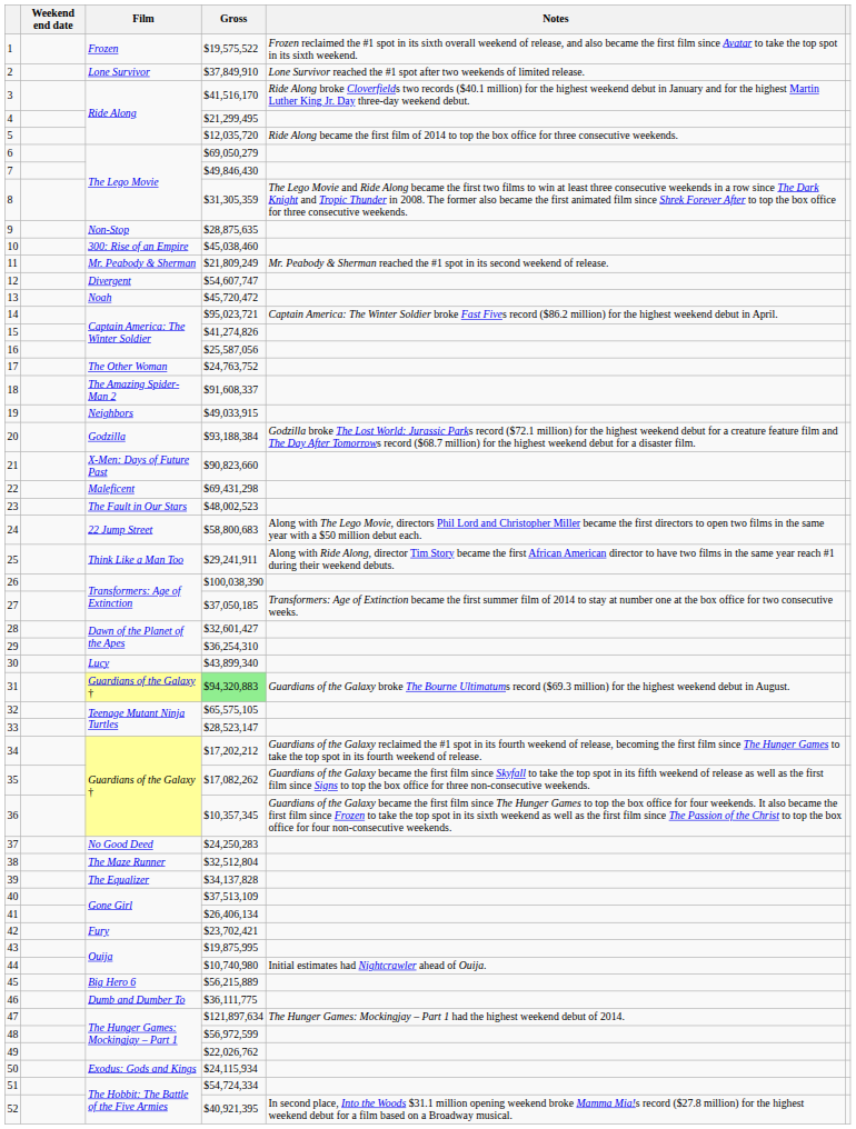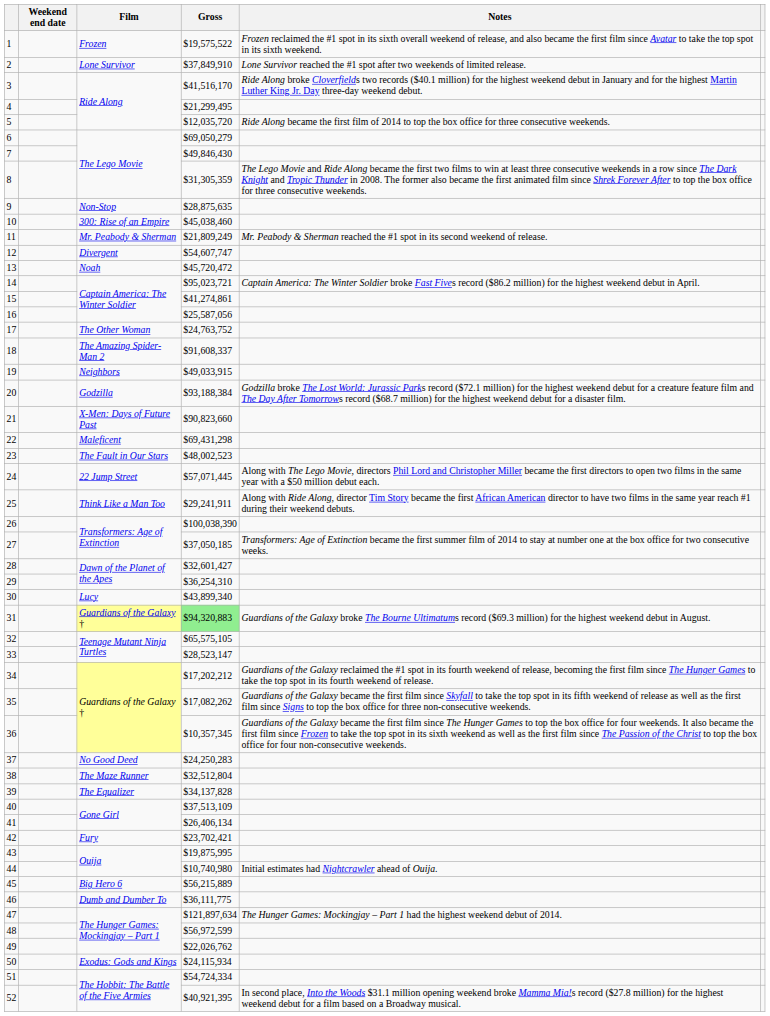 <table class="wikitable sortable">
 <tr>
 <th></th>
 <th>Weekend end date</th>
 <th>Film</th>
 <th>Gross</th>
 <th>Notes</th>
 <th class="unsortable"></th>
 </tr>
 <tr>
 <td>1</td>
 <td></td>
 <td><em><a href='#'>Frozen</a></em></td>
 <td>$19,575,522</td>
 <td><em>Frozen</em> reclaimed the #1 spot in its sixth overall weekend of release, and also became the first film since <em><a href='#'>Avatar</a></em> to take the top spot in its sixth weekend.</td>
 <td></td>
 </tr>
 <tr>
 <td>2</td>
 <td></td>
 <td><em><a href='#'>Lone Survivor</a></em></td>
 <td>$37,849,910</td>
 <td><em>Lone Survivor</em> reached the #1 spot after two weekends of limited release.</td>
 <td></td>
 </tr>
 <tr>
 <td>3</td>
 <td></td>
 <td rowspan="3"><em><a href='#'>Ride Along</a></em></td>
 <td>$41,516,170</td>
 <td><em>Ride Along</em> broke <em><a href='#'>Cloverfield</a></em>s two records ($40.1 million) for the highest weekend debut in January and for the highest <a href='#'>Martin Luther King Jr. Day</a> three-day weekend debut.</td>
 <td></td>
 </tr>
 <tr>
 <td>4</td>
 <td></td>
 <td>$21,299,495</td>
 <td></td>
 <td></td>
 </tr>
 <tr>
 <td>5</td>
 <td></td>
 <td>$12,035,720</td>
 <td><em>Ride Along</em> became the first film of 2014 to top the box office for three consecutive weekends.</td>
 <td></td>
 </tr>
 <tr>
 <td>6</td>
 <td></td>
 <td rowspan="3"><em><a href='#'>The Lego Movie</a></em></td>
 <td>$69,050,279</td>
 <td></td>
 <td></td>
 </tr>
 <tr>
 <td>7</td>
 <td></td>
 <td>$49,846,430</td>
 <td></td>
 <td></td>
 </tr>
 <tr>
 <td>8</td>
 <td></td>
 <td>$31,305,359</td>
 <td><em>The Lego Movie</em> and <em>Ride Along</em> became the first two films to win at least three consecutive weekends in a row since <em><a href='#'>The Dark Knight</a></em> and <em><a href='#'>Tropic Thunder</a></em> in 2008. The former also became the first animated film since <em><a href='#'>Shrek Forever After</a></em> to top the box office for three consecutive weekends.</td>
 <td></td>
 </tr>
 <tr>
 <td>9</td>
 <td></td>
 <td><em><a href='#'>Non-Stop</a></em></td>
 <td>$28,875,635</td>
 <td></td>
 <td></td>
 </tr>
 <tr>
 <td>10</td>
 <td></td>
 <td><em><a href='#'>300: Rise of an Empire</a></em></td>
 <td>$45,038,460</td>
 <td></td>
 <td></td>
 </tr>
 <tr>
 <td>11</td>
 <td></td>
 <td><em><a href='#'>Mr. Peabody & Sherman</a></em></td>
 <td>$21,809,249</td>
 <td><em>Mr. Peabody & Sherman</em> reached the #1 spot in its second weekend of release.</td>
 <td></td>
 </tr>
 <tr>
 <td>12</td>
 <td></td>
 <td><em><a href='#'>Divergent</a></em></td>
 <td>$54,607,747</td>
 <td></td>
 <td></td>
 </tr>
 <tr>
 <td>13</td>
 <td></td>
 <td><em><a href='#'>Noah</a></em></td>
 <td>$45,720,472</td>
 <td></td>
 <td></td>
 </tr>
 <tr>
 <td>14</td>
 <td></td>
 <td rowspan="3"><em><a href='#'>Captain America: The Winter Soldier</a></em></td>
 <td>$95,023,721</td>
 <td><em>Captain America: The Winter Soldier</em> broke <em><a href='#'>Fast Five</a></em>s record ($86.2 million) for the highest weekend debut in April.</td>
 <td></td>
 </tr>
 <tr>
 <td>15</td>
 <td></td>
-<td>$41,274,826</td>
+<td>$41,274,861</td>
 <td></td>
 <td></td>
 </tr>
 <tr>
 <td>16</td>
 <td></td>
 <td>$25,587,056</td>
 <td></td>
 <td></td>
 </tr>
 <tr>
 <td>17</td>
 <td></td>
 <td><em><a href='#'>The Other Woman</a></em></td>
 <td>$24,763,752</td>
 <td></td>
 <td></td>
 </tr>
 <tr>
 <td>18</td>
 <td></td>
 <td><em><a href='#'>The Amazing Spider-Man 2</a></em></td>
 <td>$91,608,337</td>
 <td></td>
 <td></td>
 </tr>
 <tr>
 <td>19</td>
 <td></td>
 <td><em><a href='#'>Neighbors</a></em></td>
 <td>$49,033,915</td>
 <td></td>
 <td></td>
 </tr>
 <tr>
 <td>20</td>
 <td></td>
 <td><em><a href='#'>Godzilla</a></em></td>
 <td>$93,188,384</td>
 <td><em>Godzilla</em> broke <em><a href='#'>The Lost World: Jurassic Park</a></em>s record ($72.1 million) for the highest weekend debut for a creature feature film and <em><a href='#'>The Day After Tomorrow</a></em>s record ($68.7 million) for the highest weekend debut for a disaster film.</td>
 <td></td>
 </tr>
 <tr>
 <td>21</td>
 <td></td>
 <td><em><a href='#'>X-Men: Days of Future Past</a></em></td>
 <td>$90,823,660</td>
 <td></td>
 <td></td>
 </tr>
 <tr>
 <td>22</td>
 <td></td>
 <td><em><a href='#'>Maleficent</a></em></td>
 <td>$69,431,298</td>
 <td></td>
 <td></td>
 </tr>
 <tr>
 <td>23</td>
 <td></td>
 <td><em><a href='#'>The Fault in Our Stars</a></em></td>
 <td>$48,002,523</td>
 <td></td>
 <td></td>
 </tr>
 <tr>
 <td>24</td>
 <td></td>
 <td><em><a href='#'>22 Jump Street</a></em></td>
-<td>$58,800,683</td>
+<td>$57,071,445</td>
 <td>Along with <em>The Lego Movie</em>, directors <a href='#'>Phil Lord and Christopher Miller</a> became the first directors to open two films in the same year with a $50 million debut each.</td>
 <td></td>
 </tr>
 <tr>
 <td>25</td>
 <td></td>
 <td><em><a href='#'>Think Like a Man Too</a></em></td>
 <td>$29,241,911</td>
 <td>Along with <em>Ride Along</em>, director <a href='#'>Tim Story</a> became the first <a href='#'>African American</a> director to have two films in the same year reach #1 during their weekend debuts.</td>
 <td></td>
 </tr>
 <tr>
 <td>26</td>
 <td></td>
 <td rowspan="2"><em><a href='#'>Transformers: Age of Extinction</a></em></td>
 <td>$100,038,390</td>
 <td></td>
 <td></td>
 </tr>
 <tr>
 <td>27</td>
 <td></td>
 <td>$37,050,185</td>
 <td><em>Transformers: Age of Extinction</em> became the first summer film of 2014 to stay at number one at the box office for two consecutive weeks.</td>
 <td></td>
 </tr>
 <tr>
 <td>28</td>
 <td></td>
 <td rowspan="2"><em><a href='#'>Dawn of the Planet of the Apes</a></em></td>
 <td>$32,601,427</td>
 <td></td>
 <td></td>
 </tr>
 <tr>
 <td>29</td>
 <td></td>
 <td>$36,254,310</td>
 <td></td>
 <td></td>
 </tr>
 <tr>
 <td>30</td>
 <td></td>
 <td><em><a href='#'>Lucy</a></em></td>
 <td>$43,899,340</td>
 <td></td>
 <td></td>
 </tr>
 <tr>
 <td>31</td>
 <td></td>
 <td style="background-color:#FFFF99"><em><a href='#'>Guardians of the Galaxy</a></em> †</td>
 <td style="background: lightgreen;">$94,320,883</td>
 <td><em>Guardians of the Galaxy</em> broke  <em><a href='#'>The Bourne Ultimatum</a></em>s record ($69.3 million) for the highest weekend debut in August.</td>
 <td></td>
 </tr>
 <tr>
 <td>32</td>
 <td></td>
 <td rowspan="2"><em><a href='#'>Teenage Mutant Ninja Turtles</a></em></td>
 <td>$65,575,105</td>
 <td></td>
 <td></td>
 </tr>
 <tr>
 <td>33</td>
 <td></td>
 <td>$28,523,147</td>
 <td></td>
 <td></td>
 </tr>
 <tr>
 <td>34</td>
 <td></td>
 <td rowspan="3" style="background-color:#FFFF99"><em>Guardians of the Galaxy</em> †</td>
 <td>$17,202,212</td>
 <td><em>Guardians of the Galaxy</em> reclaimed the #1 spot in its fourth weekend of release, becoming the first film since <em><a href='#'>The Hunger Games</a></em> to take the top spot in its fourth weekend of release.</td>
 <td></td>
 </tr>
 <tr>
 <td>35</td>
 <td></td>
 <td>$17,082,262</td>
 <td><em>Guardians of the Galaxy</em> became the first film since <em><a href='#'>Skyfall</a></em> to take the top spot in its fifth weekend of release as well as the first film since <em><a href='#'>Signs</a></em> to top the box office for three non-consecutive weekends.</td>
 <td></td>
 </tr>
 <tr>
 <td>36</td>
 <td></td>
 <td>$10,357,345</td>
 <td><em>Guardians of the Galaxy</em> became the first film since <em>The Hunger Games</em> to top the box office for four weekends. It also became the first film since <em><a href='#'>Frozen</a></em> to take the top spot in its sixth weekend as well as the first film since <em><a href='#'>The Passion of the Christ</a></em> to top the box office for four non-consecutive weekends.</td>
 <td></td>
 </tr>
 <tr>
 <td>37</td>
 <td></td>
 <td><em><a href='#'>No Good Deed</a></em></td>
 <td>$24,250,283</td>
 <td></td>
 <td></td>
 </tr>
 <tr>
 <td>38</td>
 <td></td>
 <td><em><a href='#'>The Maze Runner</a></em></td>
 <td>$32,512,804</td>
 <td></td>
 <td></td>
 </tr>
 <tr>
 <td>39</td>
 <td></td>
 <td><em><a href='#'>The Equalizer</a></em></td>
 <td>$34,137,828</td>
 <td></td>
 <td></td>
 </tr>
 <tr>
 <td>40</td>
 <td></td>
 <td rowspan="2"><em><a href='#'>Gone Girl</a></em></td>
 <td>$37,513,109</td>
 <td></td>
 <td></td>
 </tr>
 <tr>
 <td>41</td>
 <td></td>
 <td>$26,406,134</td>
 <td></td>
 <td></td>
 </tr>
 <tr>
 <td>42</td>
 <td></td>
 <td><em><a href='#'>Fury</a></em></td>
 <td>$23,702,421</td>
 <td></td>
 <td></td>
 </tr>
 <tr>
 <td>43</td>
 <td></td>
 <td rowspan="2"><em><a href='#'>Ouija</a></em></td>
 <td>$19,875,995</td>
 <td></td>
 <td></td>
 </tr>
 <tr>
 <td>44</td>
 <td></td>
 <td>$10,740,980</td>
 <td>Initial estimates had <em><a href='#'>Nightcrawler</a></em> ahead of <em>Ouija</em>.</td>
 <td></td>
 </tr>
 <tr>
 <td>45</td>
 <td></td>
 <td><em><a href='#'>Big Hero 6</a></em></td>
 <td>$56,215,889</td>
 <td></td>
 <td></td>
 </tr>
 <tr>
 <td>46</td>
 <td></td>
 <td><em><a href='#'>Dumb and Dumber To</a></em></td>
 <td>$36,111,775</td>
 <td></td>
 <td></td>
 </tr>
 <tr>
 <td>47</td>
 <td></td>
 <td rowspan="3"><em><a href='#'>The Hunger Games: Mockingjay – Part 1</a></em></td>
 <td>$121,897,634</td>
 <td><em>The Hunger Games: Mockingjay – Part 1</em> had the highest weekend debut of 2014.</td>
 <td></td>
 </tr>
 <tr>
 <td>48</td>
 <td></td>
 <td>$56,972,599</td>
 <td></td>
 <td></td>
 </tr>
 <tr>
 <td>49</td>
 <td></td>
 <td>$22,026,762</td>
 <td></td>
 <td></td>
 </tr>
 <tr>
 <td>50</td>
 <td></td>
 <td><em><a href='#'>Exodus: Gods and Kings</a></em></td>
 <td>$24,115,934</td>
 <td></td>
 <td></td>
 </tr>
 <tr>
 <td>51</td>
 <td></td>
 <td rowspan="2"><em><a href='#'>The Hobbit: The Battle of the Five Armies</a></em></td>
 <td>$54,724,334</td>
 <td></td>
 <td></td>
 </tr>
 <tr>
 <td>52</td>
 <td></td>
 <td>$40,921,395</td>
 <td>In second place, <em><a href='#'>Into the Woods</a></em> $31.1 million opening weekend broke <em><a href='#'>Mamma Mia!</a></em>s record ($27.8 million) for the highest weekend debut for a film based on a Broadway musical.</td>
 <td></td>
 </tr>
 </table>
